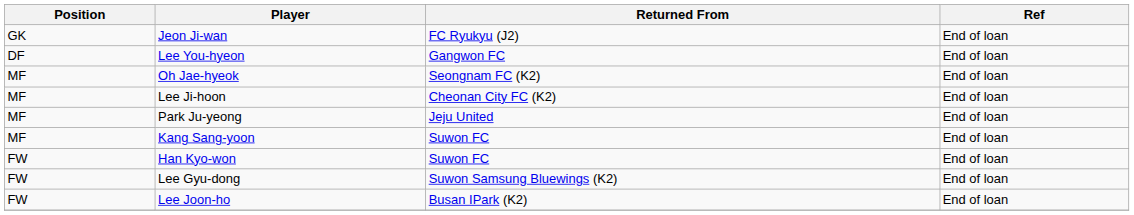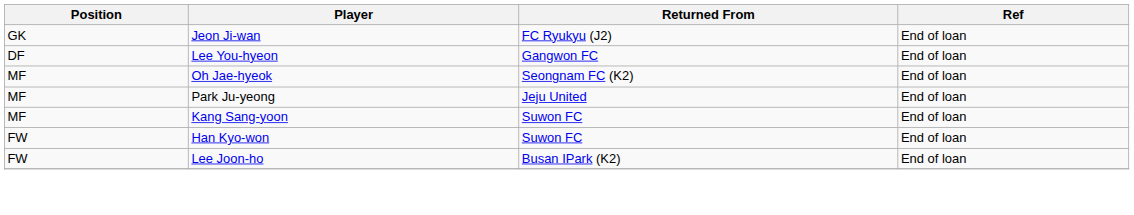 <table class="wikitable sortable" style="width:70%; text-align:center; font-size:100%; text-align:left;">
 <tr>
 <th>Position</th>
 <th>Player</th>
 <th>Returned From</th>
 <th>Ref</th>
 </tr>
 <tr>
 <td>GK</td>
 <td> <a href='#'>Jeon Ji-wan</a></td>
 <td> <a href='#'>FC Ryukyu</a> (J2)</td>
 <td>End of loan</td>
 </tr>
 <tr>
 <td>DF</td>
 <td> <a href='#'>Lee You-hyeon</a></td>
 <td> <a href='#'>Gangwon FC</a></td>
 <td>End of loan </td>
 </tr>
 <tr>
 <td>MF</td>
 <td> <a href='#'>Oh Jae-hyeok</a></td>
 <td> <a href='#'>Seongnam FC</a> (K2)</td>
 <td>End of loan</td>
 </tr>
 <tr>
 <td>MF</td>
-<td> Lee Ji-hoon</td>
-<td> <a href='#'>Cheonan City FC</a> (K2)</td>
-<td>End of loan</td>
-</tr>
-<tr>
-<td>MF</td>
 <td> Park Ju-yeong</td>
 <td> <a href='#'>Jeju United</a></td>
 <td>End of loan </td>
 </tr>
 <tr>
 <td>MF</td>
 <td> <a href='#'>Kang Sang-yoon</a></td>
 <td> <a href='#'>Suwon FC</a></td>
 <td>End of loan   </td>
 </tr>
 <tr>
 <td>FW</td>
 <td> <a href='#'>Han Kyo-won</a></td>
 <td> <a href='#'>Suwon FC</a></td>
 <td>End of loan</td>
 </tr>
 <tr>
 <td>FW</td>
-<td> Lee Gyu-dong</td>
-<td> <a href='#'>Suwon Samsung Bluewings</a> (K2)</td>
-<td>End of loan</td>
-</tr>
-<tr>
-<td>FW</td>
 <td> <a href='#'>Lee Joon-ho</a></td>
 <td> <a href='#'>Busan IPark</a> (K2)</td>
 <td>End of loan</td>
 </tr>
 <tr>
 </tr>
 </table>
